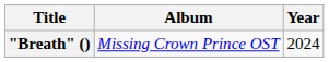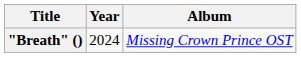 <table class="wikitable plainrowheaders" style="text-align:center">
 <tr>
 <th scope="col">Title</th>
+<th scope="col">Year</th>
 <th scope="col">Album</th>
-<th scope="col">Year</th>
 </tr>
 <tr>
 <th scope="row">"Breath" ()</th>
+<td>2024</td>
 <td><em><a href='#'>Missing Crown Prince OST</a></em></td>
-<td>2024</td>
 </tr>
 </table>
